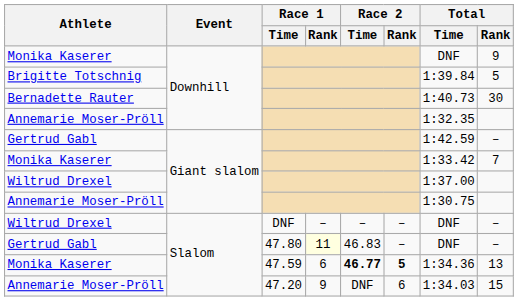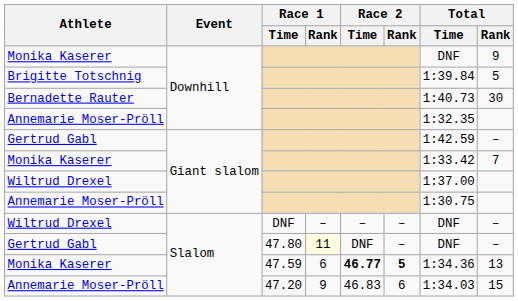 <table class="wikitable" style="font-size:90%">
 <tr>
 <th rowspan="2">Athlete</th>
 <th rowspan="2">Event</th>
 <th colspan="2">Race 1</th>
 <th colspan="2">Race 2</th>
 <th colspan="2">Total</th>
 </tr>
 <tr>
 <th>Time</th>
 <th>Rank</th>
 <th>Time</th>
 <th>Rank</th>
 <th>Time</th>
 <th>Rank</th>
 </tr>
 <tr>
 <td><a href='#'>Monika Kaserer</a></td>
 <td rowspan="4">Downhill</td>
 <td colspan="4" bgcolor="wheat"></td>
 <td align="center">DNF</td>
 <td align="center">9</td>
 </tr>
 <tr>
 <td><a href='#'>Brigitte Totschnig</a></td>
 <td colspan="4" bgcolor="wheat"></td>
 <td align="center">1:39.84</td>
 <td align="center">5</td>
 </tr>
 <tr>
 <td><a href='#'>Bernadette Rauter</a></td>
 <td colspan="4" bgcolor="wheat"></td>
 <td align="center">1:40.73</td>
 <td align="center">30</td>
 </tr>
 <tr>
 <td><a href='#'>Annemarie Moser-Pröll</a></td>
 <td colspan="4" bgcolor="wheat"></td>
 <td align="center">1:32.35</td>
 <td align="center"></td>
 </tr>
 <tr>
 <td><a href='#'>Gertrud Gabl</a></td>
 <td rowspan="4">Giant slalom</td>
 <td colspan="4" bgcolor="wheat"></td>
 <td align="center">1:42.59</td>
 <td align="center">–</td>
 </tr>
 <tr>
 <td><a href='#'>Monika Kaserer</a></td>
 <td colspan="4" bgcolor="wheat"></td>
 <td align="center">1:33.42</td>
 <td align="center">7</td>
 </tr>
 <tr>
 <td><a href='#'>Wiltrud Drexel</a></td>
 <td colspan="4" bgcolor="wheat"></td>
 <td align="center">1:37.00</td>
 <td align="center"></td>
 </tr>
 <tr>
 <td><a href='#'>Annemarie Moser-Pröll</a></td>
 <td colspan="4" bgcolor="wheat"></td>
 <td align="center">1:30.75</td>
 <td align="center"></td>
 </tr>
 <tr>
 <td><a href='#'>Wiltrud Drexel</a></td>
 <td rowspan="4">Slalom</td>
 <td align="center">DNF</td>
 <td align="center">–</td>
 <td align="center">–</td>
 <td align="center">–</td>
 <td align="center">DNF</td>
 <td align="center">–</td>
 </tr>
 <tr>
 <td><a href='#'>Gertrud Gabl</a></td>
 <td align="center">47.80</td>
 <td align="center" style="background: lightyellow;">11</td>
-<td align="center">46.83</td>
+<td align="center">DNF</td>
 <td align="center">–</td>
 <td align="center">DNF</td>
 <td align="center">–</td>
 </tr>
 <tr>
 <td><a href='#'>Monika Kaserer</a></td>
 <td align="center">47.59</td>
 <td align="center">6</td>
 <td align="center"><strong>46.77</strong></td>
 <td align="center"><strong>5</strong></td>
 <td align="center">1:34.36</td>
 <td align="center">13</td>
 </tr>
 <tr>
 <td><a href='#'>Annemarie Moser-Pröll</a></td>
 <td align="center">47.20</td>
 <td align="center">9</td>
-<td align="center">DNF</td>
+<td align="center">46.83</td>
 <td align="center">6</td>
 <td align="center">1:34.03</td>
 <td align="center">15</td>
 </tr>
 </table>
